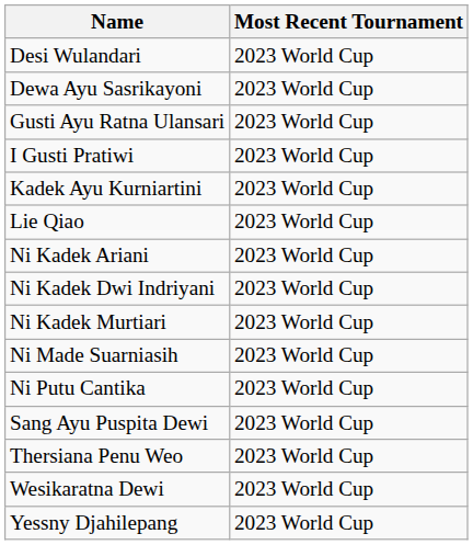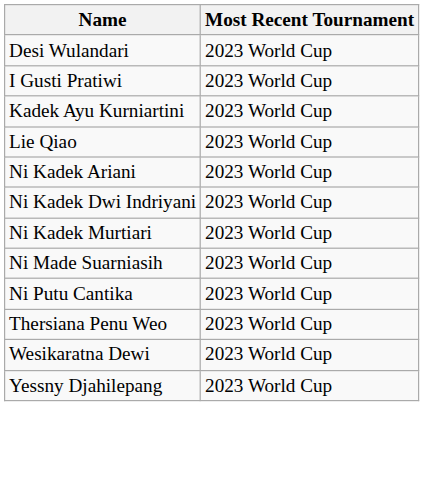 <table class="wikitable sortable">
 <tr>
 <th>Name</th>
 <th>Most Recent Tournament</th>
 </tr>
 <tr>
 <td>Desi Wulandari</td>
-<td>2023 World Cup</td>
-</tr>
-<tr>
-<td>Dewa Ayu Sasrikayoni</td>
-<td>2023 World Cup</td>
-</tr>
-<tr>
-<td>Gusti Ayu Ratna Ulansari</td>
 <td>2023 World Cup</td>
 </tr>
 <tr>
 <td>I Gusti Pratiwi</td>
 <td>2023 World Cup</td>
 </tr>
 <tr>
 <td>Kadek Ayu Kurniartini</td>
 <td>2023 World Cup</td>
 </tr>
 <tr>
 <td>Lie Qiao</td>
 <td>2023 World Cup</td>
 </tr>
 <tr>
 <td>Ni Kadek Ariani</td>
 <td>2023 World Cup</td>
 </tr>
 <tr>
 <td>Ni Kadek Dwi Indriyani</td>
 <td>2023 World Cup</td>
 </tr>
 <tr>
 <td>Ni Kadek Murtiari</td>
 <td>2023 World Cup</td>
 </tr>
 <tr>
 <td>Ni Made Suarniasih</td>
 <td>2023 World Cup</td>
 </tr>
 <tr>
 <td>Ni Putu Cantika</td>
 <td>2023 World Cup</td>
 </tr>
 <tr>
-<td>Sang Ayu Puspita Dewi</td>
-<td>2023 World Cup</td>
-</tr>
-<tr>
 <td>Thersiana Penu Weo</td>
 <td>2023 World Cup</td>
 </tr>
 <tr>
 <td>Wesikaratna Dewi</td>
 <td>2023 World Cup</td>
 </tr>
 <tr>
 <td>Yessny Djahilepang</td>
 <td>2023 World Cup</td>
 </tr>
 </table>
